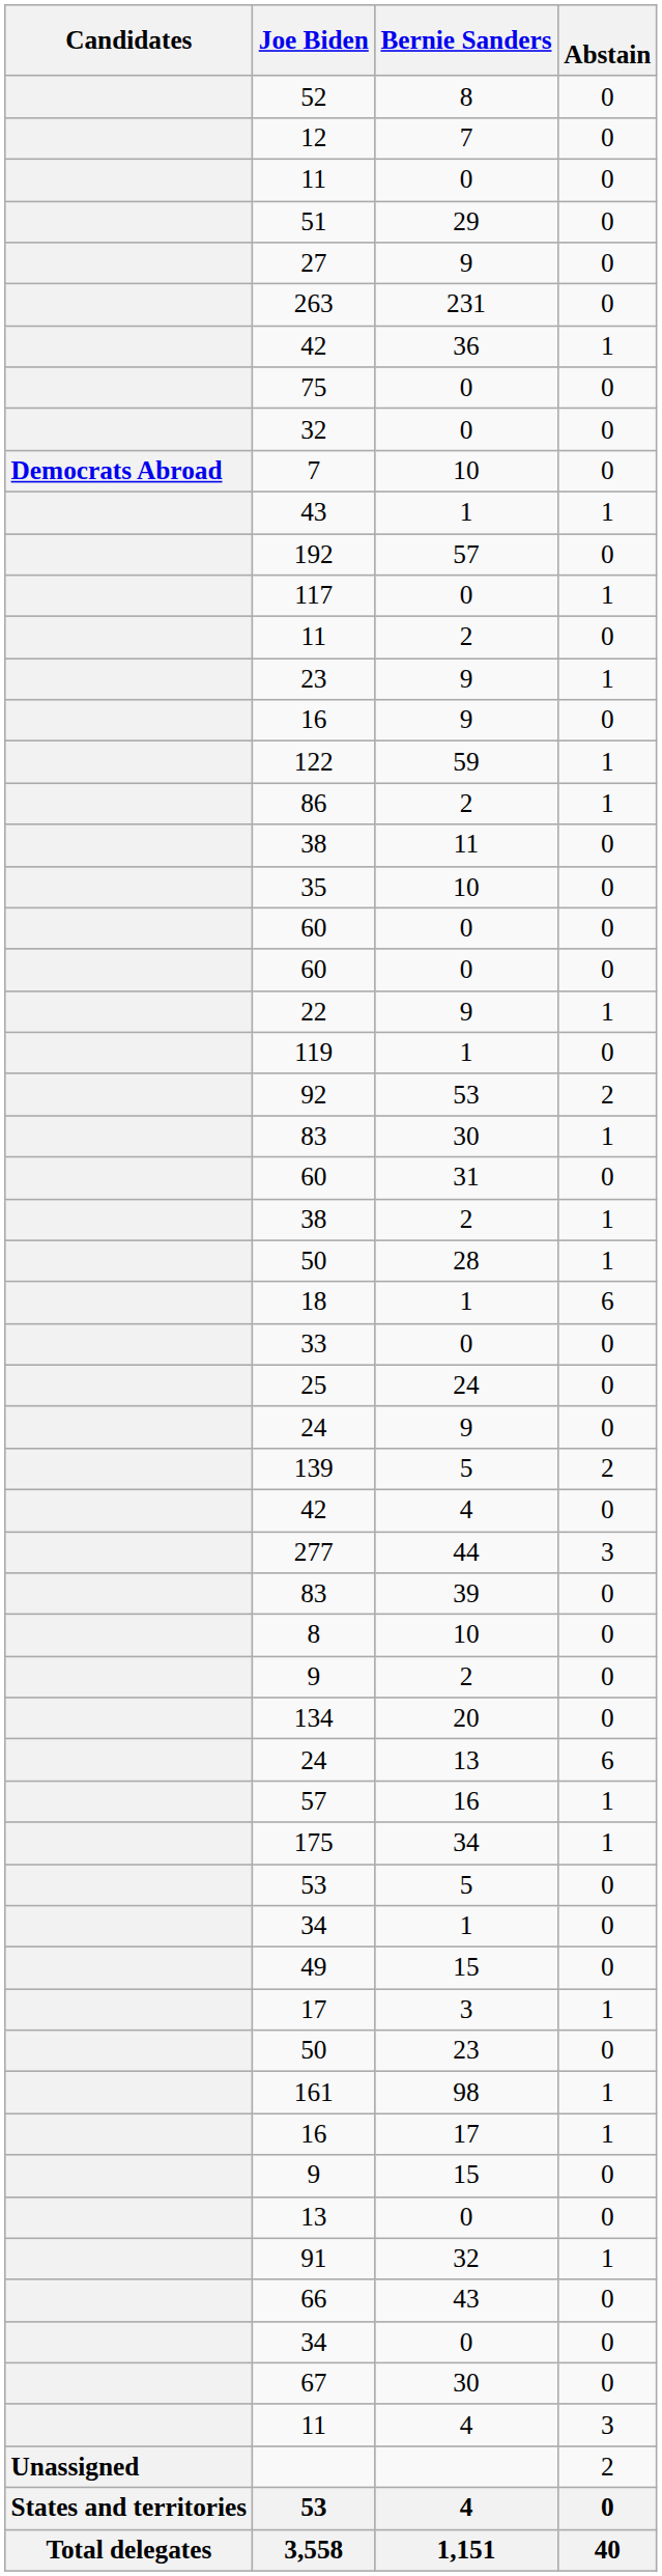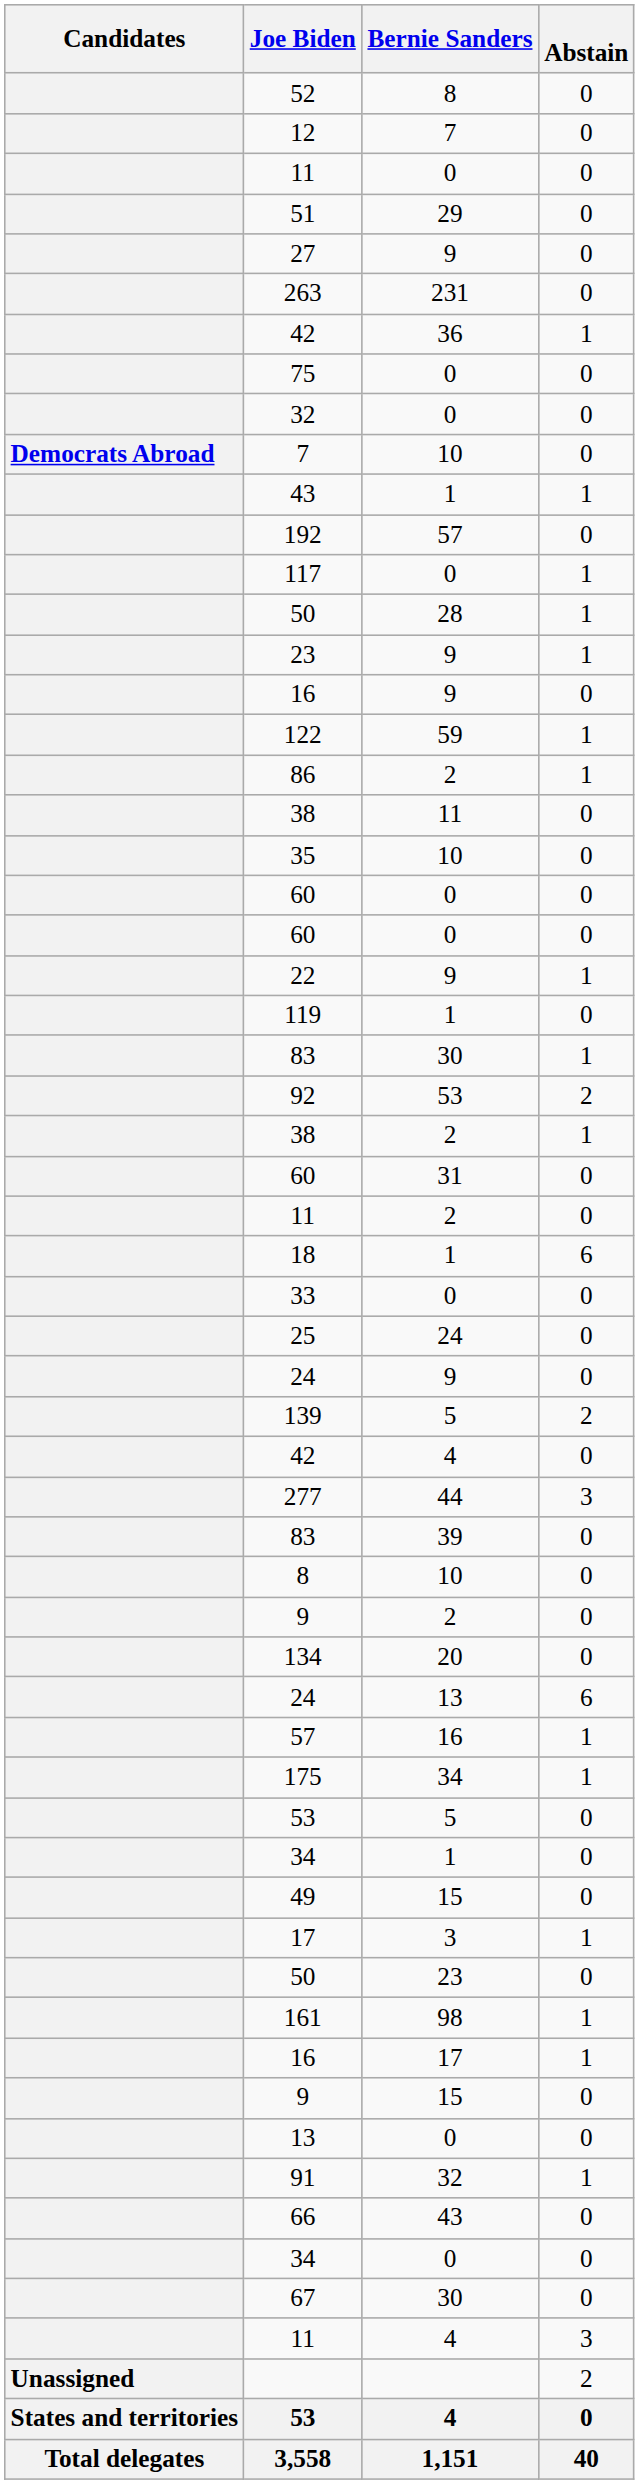 <table class="wikitable sortable collapsible" style="text-align:center;">
 <tr>
 <th>Candidates</th>
 <th data-sort-type="number"> <a href='#'>Joe Biden</a></th>
 <th data-sort-type="number"> <a href='#'>Bernie Sanders</a></th>
 <th data-sort-type="number"><br>Abstain</th>
 </tr>
 <tr>
 <th style="text-align:left;"></th>
 <td>52</td>
 <td>8</td>
 <td>0</td>
 </tr>
 <tr>
 <th style="text-align:left;"></th>
 <td>12</td>
 <td>7</td>
 <td>0</td>
 </tr>
 <tr>
 <th style="text-align:left;"></th>
 <td>11</td>
 <td>0</td>
 <td>0</td>
 </tr>
 <tr>
 <th style="text-align:left;"></th>
 <td>51</td>
 <td>29</td>
 <td>0</td>
 </tr>
 <tr>
 <th style="text-align:left;"></th>
 <td>27</td>
 <td>9</td>
 <td>0</td>
 </tr>
 <tr>
 <th style="text-align:left;"></th>
 <td>263</td>
 <td>231</td>
 <td>0</td>
 </tr>
 <tr>
 <th style="text-align:left;"></th>
 <td>42</td>
 <td>36</td>
 <td>1</td>
 </tr>
 <tr>
 <th style="text-align:left;"></th>
 <td>75</td>
 <td>0</td>
 <td>0</td>
 </tr>
 <tr>
 <th style="text-align:left;"></th>
 <td>32</td>
 <td>0</td>
 <td>0</td>
 </tr>
 <tr>
 <th style="text-align:left;"><a href='#'>Democrats Abroad</a></th>
 <td>7</td>
 <td>10</td>
 <td>0</td>
 </tr>
 <tr>
 <th style="text-align:left;"></th>
 <td>43</td>
 <td>1</td>
 <td>1</td>
 </tr>
 <tr>
 <th style="text-align:left;"></th>
 <td>192</td>
 <td>57</td>
 <td>0</td>
 </tr>
 <tr>
 <th style="text-align:left;"></th>
 <td>117</td>
 <td>0</td>
 <td>1</td>
 </tr>
 <tr>
 <th style="text-align:left;"></th>
-<td>11</td>
-<td>2</td>
-<td>0</td>
+<td>50</td>
+<td>28</td>
+<td>1</td>
 </tr>
 <tr>
 <th style="text-align:left;"></th>
 <td>23</td>
 <td>9</td>
 <td>1</td>
 </tr>
 <tr>
 <th style="text-align:left;"></th>
 <td>16</td>
 <td>9</td>
 <td>0</td>
 </tr>
 <tr>
 <th style="text-align:left;"></th>
 <td>122</td>
 <td>59</td>
 <td>1</td>
 </tr>
 <tr>
 <th style="text-align:left;"></th>
 <td>86</td>
 <td>2</td>
 <td>1</td>
 </tr>
 <tr>
 <th style="text-align:left;"></th>
 <td>38</td>
 <td>11</td>
 <td>0</td>
 </tr>
 <tr>
 <th style="text-align:left;"></th>
 <td>35</td>
 <td>10</td>
 <td>0</td>
 </tr>
 <tr>
 <th style="text-align:left;"></th>
 <td>60</td>
 <td>0</td>
 <td>0</td>
 </tr>
 <tr>
 <th style="text-align:left;"></th>
 <td>60</td>
 <td>0</td>
 <td>0</td>
 </tr>
 <tr>
 <th style="text-align:left;"></th>
 <td>22</td>
 <td>9</td>
 <td>1</td>
 </tr>
 <tr>
 <th style="text-align:left;"></th>
 <td>119</td>
 <td>1</td>
 <td>0</td>
 </tr>
 <tr>
 <th style="text-align:left;"></th>
+<td>83</td>
+<td>30</td>
+<td>1</td>
+</tr>
+<tr>
+<th style="text-align:left;"></th>
 <td>92</td>
 <td>53</td>
 <td>2</td>
 </tr>
 <tr>
 <th style="text-align:left;"></th>
-<td>83</td>
-<td>30</td>
+<td>38</td>
+<td>2</td>
 <td>1</td>
 </tr>
 <tr>
 <th style="text-align:left;"></th>
 <td>60</td>
 <td>31</td>
 <td>0</td>
 </tr>
 <tr>
 <th style="text-align:left;"></th>
-<td>38</td>
+<td>11</td>
 <td>2</td>
-<td>1</td>
-</tr>
-<tr>
-<th style="text-align:left;"></th>
-<td>50</td>
-<td>28</td>
-<td>1</td>
+<td>0</td>
 </tr>
 <tr>
 <th style="text-align:left;"></th>
 <td>18</td>
 <td>1</td>
 <td>6</td>
 </tr>
 <tr>
 <th style="text-align:left;"></th>
 <td>33</td>
 <td>0</td>
 <td>0</td>
 </tr>
 <tr>
 <th style="text-align:left;"></th>
 <td>25</td>
 <td>24</td>
 <td>0</td>
 </tr>
 <tr>
 <th style="text-align:left;"></th>
 <td>24</td>
 <td>9</td>
 <td>0</td>
 </tr>
 <tr>
 <th style="text-align:left;"></th>
 <td>139</td>
 <td>5</td>
 <td>2</td>
 </tr>
 <tr>
 <th style="text-align:left;"></th>
 <td>42</td>
 <td>4</td>
 <td>0</td>
 </tr>
 <tr>
 <th style="text-align:left;"></th>
 <td>277</td>
 <td>44</td>
 <td>3</td>
 </tr>
 <tr>
 <th style="text-align:left;"></th>
 <td>83</td>
 <td>39</td>
 <td>0</td>
 </tr>
 <tr>
 <th style="text-align:left;"></th>
 <td>8</td>
 <td>10</td>
 <td>0</td>
 </tr>
 <tr>
 <th style="text-align:left;"></th>
 <td>9</td>
 <td>2</td>
 <td>0</td>
 </tr>
 <tr>
 <th style="text-align:left;"></th>
 <td>134</td>
 <td>20</td>
 <td>0</td>
 </tr>
 <tr>
 <th style="text-align:left;"></th>
 <td>24</td>
 <td>13</td>
 <td>6</td>
 </tr>
 <tr>
 <th style="text-align:left;"></th>
 <td>57</td>
 <td>16</td>
 <td>1</td>
 </tr>
 <tr>
 <th style="text-align:left;"></th>
 <td>175</td>
 <td>34</td>
 <td>1</td>
 </tr>
 <tr>
 <th style="text-align:left;"></th>
 <td>53</td>
 <td>5</td>
 <td>0</td>
 </tr>
 <tr>
 <th style="text-align:left;"></th>
 <td>34</td>
 <td>1</td>
 <td>0</td>
 </tr>
 <tr>
 <th style="text-align:left;"></th>
 <td>49</td>
 <td>15</td>
 <td>0</td>
 </tr>
 <tr>
 <th style="text-align:left;"></th>
 <td>17</td>
 <td>3</td>
 <td>1</td>
 </tr>
 <tr>
 <th style="text-align:left;"></th>
 <td>50</td>
 <td>23</td>
 <td>0</td>
 </tr>
 <tr>
 <th style="text-align:left;"></th>
 <td>161</td>
 <td>98</td>
 <td>1</td>
 </tr>
 <tr>
 <th style="text-align:left;"></th>
 <td>16</td>
 <td>17</td>
 <td>1</td>
 </tr>
 <tr>
 <th style="text-align:left;"></th>
 <td>9</td>
 <td>15</td>
 <td>0</td>
 </tr>
 <tr>
 <th style="text-align:left;"></th>
 <td>13</td>
 <td>0</td>
 <td>0</td>
 </tr>
 <tr>
 <th style="text-align:left;"></th>
 <td>91</td>
 <td>32</td>
 <td>1</td>
 </tr>
 <tr>
 <th style="text-align:left;"></th>
 <td>66</td>
 <td>43</td>
 <td>0</td>
 </tr>
 <tr>
 <th style="text-align:left;"></th>
 <td>34</td>
 <td>0</td>
 <td>0</td>
 </tr>
 <tr>
 <th style="text-align:left;"></th>
 <td>67</td>
 <td>30</td>
 <td>0</td>
 </tr>
 <tr>
 <th style="text-align:left;"></th>
 <td>11</td>
 <td>4</td>
 <td>3</td>
 </tr>
 <tr>
 <th style="text-align:left;">Unassigned</th>
 <td></td>
 <td></td>
 <td>2</td>
 </tr>
 <tr>
 <th>States and territories</th>
 <th>53</th>
 <th>4</th>
 <th>0</th>
 </tr>
 <tr>
 <th>Total delegates</th>
 <th>3,558</th>
 <th>1,151</th>
 <th>40</th>
 </tr>
 </table>
